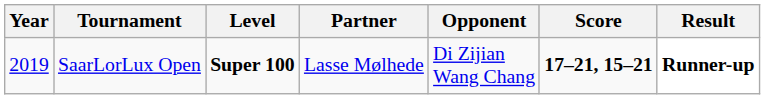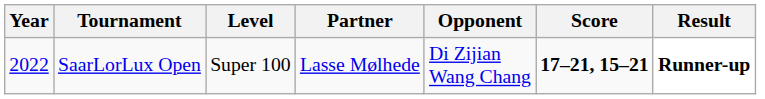 <table class="sortable wikitable" style="font-size: 90%;">
 <tr>
 <th>Year</th>
 <th>Tournament</th>
 <th>Level</th>
 <th>Partner</th>
 <th>Opponent</th>
 <th>Score</th>
 <th>Result</th>
 </tr>
 <tr>
-<td align="center"><a href='#'>2019</a></td>
+<td align="center"><a href='#'>2022</a></td>
 <td align="left"><a href='#'>SaarLorLux Open</a></td>
-<td align="left"><strong>Super 100</strong></td>
+<td align="left">Super 100</td>
 <td align="left"> <a href='#'>Lasse Mølhede</a></td>
 <td align="left"> <a href='#'>Di Zijian</a><br> <a href='#'>Wang Chang</a></td>
 <td align="left"><strong>17–21, 15–21</strong></td>
 <td style="text-align:left; background:white"> <strong>Runner-up</strong></td>
 </tr>
 </table>
